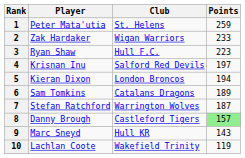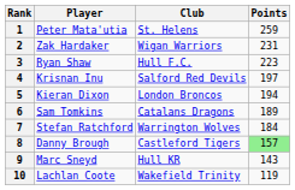 <table class="wikitable" style="text-align:center">
 <tr>
 <th>Rank</th>
 <th>Player</th>
 <th>Club</th>
 <th>Points</th>
 </tr>
 <tr>
 <th>1</th>
 <td align="left"> <a href='#'>Peter Mata'utia</a></td>
 <td align="left"> <a href='#'>St. Helens</a></td>
 <td>259</td>
 </tr>
 <tr>
 <th>2</th>
 <td align="left"> <a href='#'>Zak Hardaker</a></td>
 <td align="left"> <a href='#'>Wigan Warriors</a></td>
-<td>233</td>
+<td>231</td>
 </tr>
 <tr>
 <th>3</th>
 <td align="left"> <a href='#'>Ryan Shaw</a></td>
 <td align="left"> <a href='#'>Hull F.C.</a></td>
 <td>223</td>
 </tr>
 <tr>
 <th>4</th>
 <td align="left"> <a href='#'>Krisnan Inu</a></td>
 <td align="left"> <a href='#'>Salford Red Devils</a></td>
 <td>197</td>
 </tr>
 <tr>
 <th>5</th>
 <td align="left"> <a href='#'>Kieran Dixon</a></td>
 <td align="left"> <a href='#'>London Broncos</a></td>
 <td>194</td>
 </tr>
 <tr>
 <th>6</th>
 <td align="left"> <a href='#'>Sam Tomkins</a></td>
 <td align="left"> <a href='#'>Catalans Dragons</a></td>
 <td>189</td>
 </tr>
 <tr>
 <th>7</th>
 <td align="left"> <a href='#'>Stefan Ratchford</a></td>
 <td align="left"> <a href='#'>Warrington Wolves</a></td>
-<td>187</td>
+<td>184</td>
 </tr>
 <tr>
 <th>8</th>
 <td align="left"> <a href='#'>Danny Brough</a></td>
 <td align="left"> <a href='#'>Castleford Tigers</a></td>
 <td style="background: lightgreen;">157</td>
 </tr>
 <tr>
 <th>9</th>
 <td align="left"> <a href='#'>Marc Sneyd</a></td>
 <td align="left"> <a href='#'>Hull KR</a></td>
 <td>143</td>
 </tr>
 <tr>
 <th>10</th>
 <td align="left"> <a href='#'>Lachlan Coote</a></td>
 <td align="left"> <a href='#'>Wakefield Trinity</a></td>
 <td>119</td>
 </tr>
 </table>
